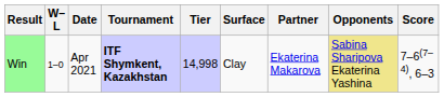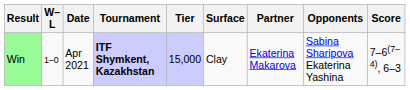 <table class="wikitable sortable">
 <tr>
 <th>Result</th>
 <th class=unsortable>W–L</th>
 <th>Date</th>
 <th>Tournament</th>
 <th>Tier</th>
 <th>Surface</th>
 <th>Partner</th>
 <th>Opponents</th>
 <th class=unsortable>Score</th>
 </tr>
 <tr>
 <td bgcolor=98FB98>Win</td>
 <td><small>1–0</small></td>
 <td>Apr 2021</td>
 <td bgcolor=#ccf><strong>ITF Shymkent, Kazakhstan</strong></td>
-<td bgcolor=#ccf>14,998</td>
+<td bgcolor=#ccf>15,000</td>
 <td>Clay</td>
 <td> <a href='#'>Ekaterina Makarova</a></td>
-<td style="background: khaki;"> <a href='#'>Sabina Sharipova</a> <br>  Ekaterina Yashina</td>
+<td> <a href='#'>Sabina Sharipova</a> <br>  Ekaterina Yashina</td>
 <td>7–6<sup>(7–4)</sup>, 6–3</td>
 </tr>
 </table>
